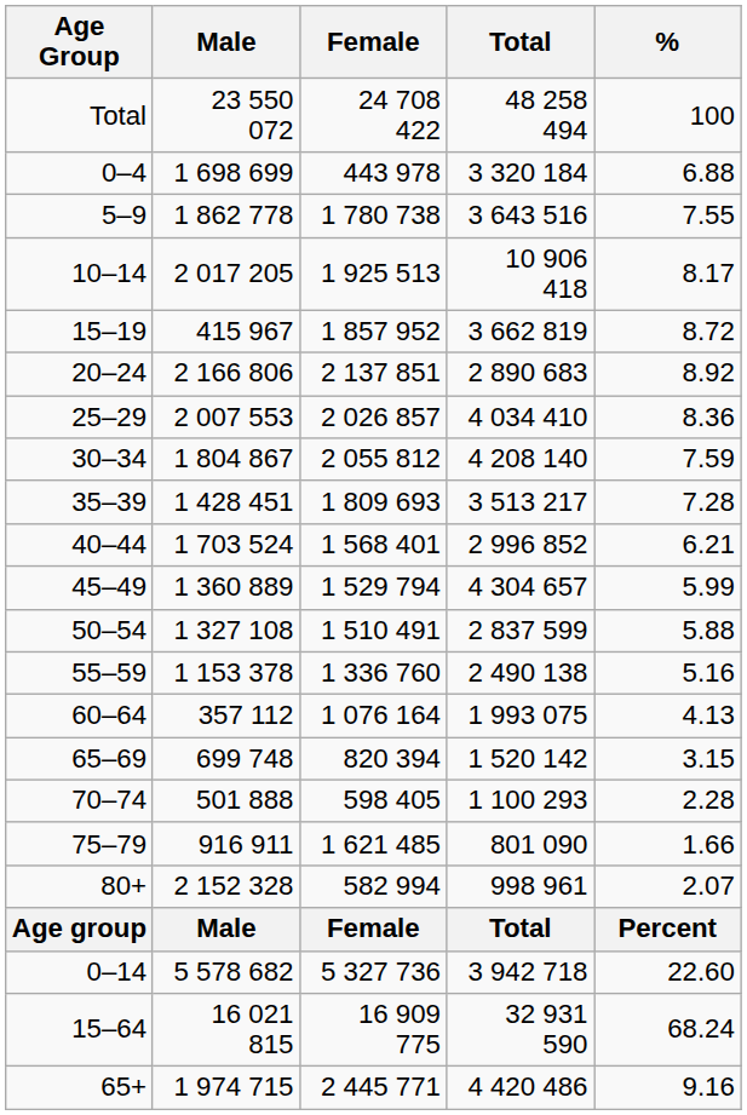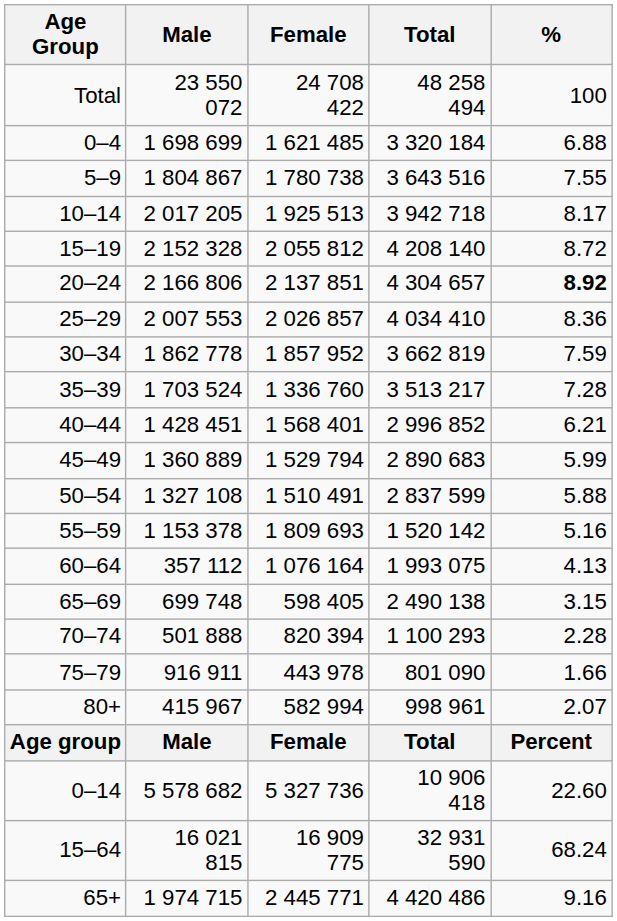 <table class="wikitable">
 <tr>
 <th width="80pt">Age Group</th>
 <th width="80pt">Male</th>
 <th width="80pt">Female</th>
 <th width="80pt">Total</th>
 <th width="80pt">%</th>
 </tr>
 <tr>
 <td align="right">Total</td>
 <td align="right">23 550 072</td>
 <td align="right">24 708 422</td>
 <td align="right">48 258 494</td>
 <td align="right">100</td>
 </tr>
 <tr>
 <td align="right">0–4</td>
 <td align="right">1 698 699</td>
-<td align="right">443 978</td>
+<td align="right">1 621 485</td>
 <td align="right">3 320 184</td>
 <td align="right">6.88</td>
 </tr>
 <tr>
 <td align="right">5–9</td>
-<td align="right">1 862 778</td>
+<td align="right">1 804 867</td>
 <td align="right">1 780 738</td>
 <td align="right">3 643 516</td>
 <td align="right">7.55</td>
 </tr>
 <tr>
 <td align="right">10–14</td>
 <td align="right">2 017 205</td>
 <td align="right">1 925 513</td>
-<td align="right">10 906 418</td>
+<td align="right">3 942 718</td>
 <td align="right">8.17</td>
 </tr>
 <tr>
 <td align="right">15–19</td>
-<td align="right">415 967</td>
-<td align="right">1 857 952</td>
-<td align="right">3 662 819</td>
+<td align="right">2 152 328</td>
+<td align="right">2 055 812</td>
+<td align="right">4 208 140</td>
 <td align="right">8.72</td>
 </tr>
 <tr>
 <td align="right">20–24</td>
 <td align="right">2 166 806</td>
 <td align="right">2 137 851</td>
-<td align="right">2 890 683</td>
-<td align="right">8.92</td>
+<td align="right">4 304 657</td>
+<td align="right"><strong>8.92</strong></td>
 </tr>
 <tr>
 <td align="right">25–29</td>
 <td align="right">2 007 553</td>
 <td align="right">2 026 857</td>
 <td align="right">4 034 410</td>
 <td align="right">8.36</td>
 </tr>
 <tr>
 <td align="right">30–34</td>
-<td align="right">1 804 867</td>
-<td align="right">2 055 812</td>
-<td align="right">4 208 140</td>
+<td align="right">1 862 778</td>
+<td align="right">1 857 952</td>
+<td align="right">3 662 819</td>
 <td align="right">7.59</td>
 </tr>
 <tr>
 <td align="right">35–39</td>
-<td align="right">1 428 451</td>
-<td align="right">1 809 693</td>
+<td align="right">1 703 524</td>
+<td align="right">1 336 760</td>
 <td align="right">3 513 217</td>
 <td align="right">7.28</td>
 </tr>
 <tr>
 <td align="right">40–44</td>
-<td align="right">1 703 524</td>
+<td align="right">1 428 451</td>
 <td align="right">1 568 401</td>
 <td align="right">2 996 852</td>
 <td align="right">6.21</td>
 </tr>
 <tr>
 <td align="right">45–49</td>
 <td align="right">1 360 889</td>
 <td align="right">1 529 794</td>
-<td align="right">4 304 657</td>
+<td align="right">2 890 683</td>
 <td align="right">5.99</td>
 </tr>
 <tr>
 <td align="right">50–54</td>
 <td align="right">1 327 108</td>
 <td align="right">1 510 491</td>
 <td align="right">2 837 599</td>
 <td align="right">5.88</td>
 </tr>
 <tr>
 <td align="right">55–59</td>
 <td align="right">1 153 378</td>
-<td align="right">1 336 760</td>
-<td align="right">2 490 138</td>
+<td align="right">1 809 693</td>
+<td align="right">1 520 142</td>
 <td align="right">5.16</td>
 </tr>
 <tr>
 <td align="right">60–64</td>
 <td align="right">357 112</td>
 <td align="right">1 076 164</td>
 <td align="right">1 993 075</td>
 <td align="right">4.13</td>
 </tr>
 <tr>
 <td align="right">65–69</td>
 <td align="right">699 748</td>
-<td align="right">820 394</td>
-<td align="right">1 520 142</td>
+<td align="right">598 405</td>
+<td align="right">2 490 138</td>
 <td align="right">3.15</td>
 </tr>
 <tr>
 <td align="right">70–74</td>
 <td align="right">501 888</td>
-<td align="right">598 405</td>
+<td align="right">820 394</td>
 <td align="right">1 100 293</td>
 <td align="right">2.28</td>
 </tr>
 <tr>
 <td align="right">75–79</td>
 <td align="right">916 911</td>
-<td align="right">1 621 485</td>
+<td align="right">443 978</td>
 <td align="right">801 090</td>
 <td align="right">1.66</td>
 </tr>
 <tr>
 <td align="right">80+</td>
-<td align="right">2 152 328</td>
+<td align="right">415 967</td>
 <td align="right">582 994</td>
 <td align="right">998 961</td>
 <td align="right">2.07</td>
 </tr>
 <tr>
 <th width="50">Age group</th>
 <th width="80pt">Male</th>
 <th width="80">Female</th>
 <th width="80">Total</th>
 <th width="50">Percent</th>
 </tr>
 <tr>
 <td align="right">0–14</td>
 <td align="right">5 578 682</td>
 <td align="right">5 327 736</td>
-<td align="right">3 942 718</td>
+<td align="right">10 906 418</td>
 <td align="right">22.60</td>
 </tr>
 <tr>
 <td align="right">15–64</td>
 <td align="right">16 021 815</td>
 <td align="right">16 909 775</td>
 <td align="right">32 931 590</td>
 <td align="right">68.24</td>
 </tr>
 <tr>
 <td align="right">65+</td>
 <td align="right">1 974 715</td>
 <td align="right">2 445 771</td>
 <td align="right">4 420 486</td>
 <td align="right">9.16</td>
 </tr>
 <tr>
 </tr>
 </table>
